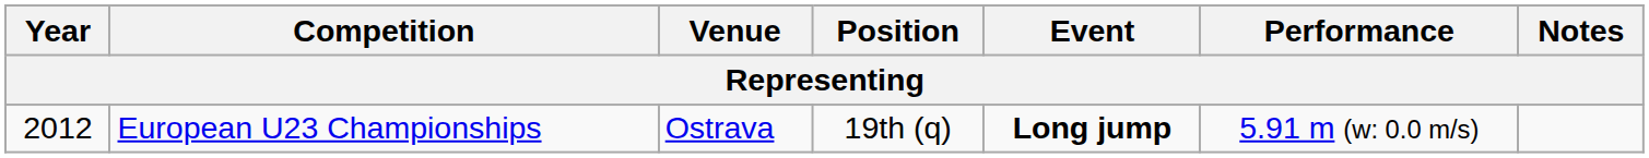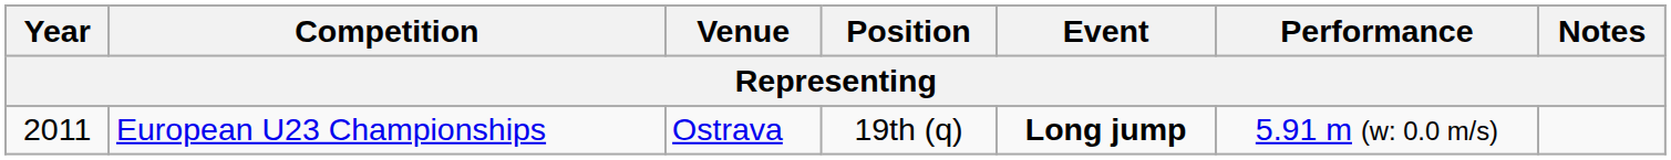 <table class="wikitable" width=60% style="font-size:90%; text-align:center;">
 <tr>
 <th>Year</th>
 <th>Competition</th>
 <th>Venue</th>
 <th>Position</th>
 <th>Event</th>
 <th>Performance</th>
 <th>Notes</th>
 </tr>
 <tr>
 <th colspan="7">Representing </th>
 </tr>
 <tr>
-<td>2012</td>
+<td>2011</td>
 <td align=left><a href='#'>European U23 Championships</a></td>
 <td align=left> <a href='#'>Ostrava</a></td>
 <td>19th (q)</td>
 <td><strong>Long jump</strong></td>
 <td><a href='#'>5.91 m</a> <small>(w: 0.0 m/s)</small></td>
 <td></td>
 </tr>
 </table>
